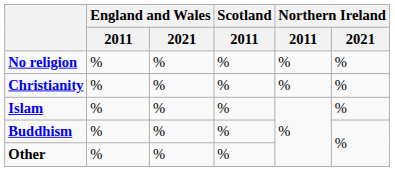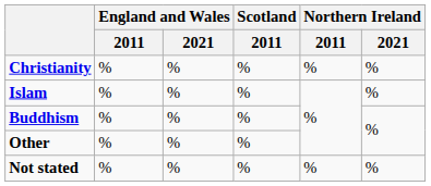 <table class="wikitable" style="margin:auto;">
 <tr style="text-align:center;">
 <th rowspan="2"></th>
 <th colspan="2">England and Wales</th>
 <th>Scotland</th>
 <th colspan="2">Northern Ireland</th>
 </tr>
 <tr>
 <th>2011</th>
 <th>2021</th>
 <th>2011</th>
 <th>2011</th>
 <th>2021</th>
-</tr>
-<tr>
-<td><strong><a href='#'>No religion</a></strong></td>
-<td>%</td>
-<td>%</td>
-<td>%</td>
-<td>%</td>
-<td>%</td>
 </tr>
 <tr>
 <td> <strong><a href='#'>Christianity</a></strong></td>
 <td>%</td>
 <td>%</td>
 <td>%</td>
 <td>%</td>
 <td>%</td>
 </tr>
 <tr>
 <td> <strong><a href='#'>Islam</a></strong></td>
 <td>%</td>
 <td>%</td>
 <td>%</td>
 <td rowspan=3>%</td>
 <td>%</td>
 </tr>
 <tr>
 <td> <strong><a href='#'>Buddhism</a></strong></td>
 <td>%</td>
 <td>%</td>
 <td>%</td>
 <td rowspan=2>%</td>
 </tr>
 <tr>
 <td><strong>Other</strong></td>
 <td>%</td>
 <td>%</td>
 <td>%</td>
 </tr>
+<tr>
+<td><strong>Not stated</strong></td>
+<td>%</td>
+<td>%</td>
+<td>%</td>
+<td>%</td>
+<td>%</td>
+</tr>
 </table>
